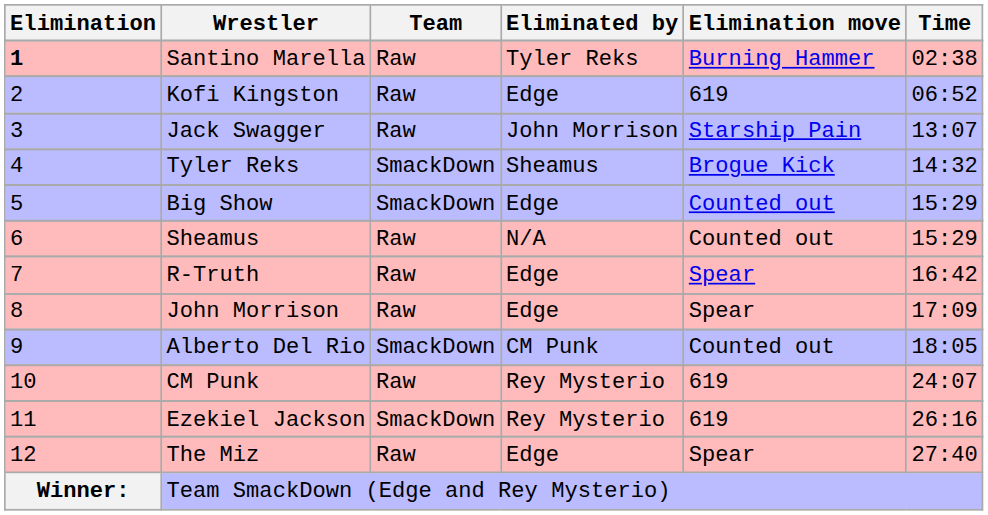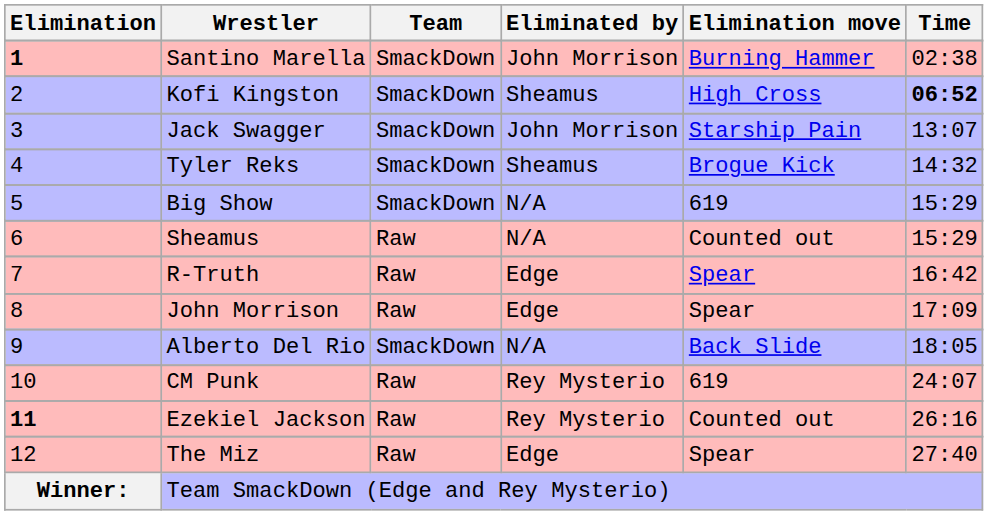 <table class="wikitable" border="1">
 <tr>
 <th>Elimination</th>
 <th>Wrestler</th>
 <th>Team</th>
 <th>Eliminated by</th>
 <th>Elimination move</th>
 <th>Time</th>
 </tr>
 <tr>
 </tr>
 <tr style="background: #FFBBBB;">
 <td><strong>1</strong></td>
 <td>Santino Marella</td>
-<td>Raw</td>
-<td>Tyler Reks</td>
+<td>SmackDown</td>
+<td>John Morrison</td>
 <td><a href='#'>Burning Hammer</a></td>
 <td>02:38</td>
 </tr>
 <tr>
 </tr>
 <tr style="background: #BBBBFF;">
 <td>2</td>
 <td>Kofi Kingston</td>
-<td>Raw</td>
-<td>Edge</td>
-<td>619</td>
-<td>06:52</td>
+<td>SmackDown</td>
+<td>Sheamus</td>
+<td><a href='#'>High Cross</a></td>
+<td><strong>06:52</strong></td>
 </tr>
 <tr>
 </tr>
 <tr style="background: #BBBBFF;">
 <td>3</td>
 <td>Jack Swagger</td>
-<td>Raw</td>
+<td>SmackDown</td>
 <td>John Morrison</td>
 <td><a href='#'>Starship Pain</a></td>
 <td>13:07</td>
 </tr>
 <tr>
 </tr>
 <tr style="background: #BBBBFF;">
 <td>4</td>
 <td>Tyler Reks</td>
 <td>SmackDown</td>
 <td>Sheamus</td>
 <td><a href='#'>Brogue Kick</a></td>
 <td>14:32</td>
 </tr>
 <tr>
 </tr>
 <tr style="background: #BBBBFF;">
 <td>5</td>
 <td>Big Show</td>
 <td>SmackDown</td>
-<td>Edge</td>
-<td><a href='#'>Counted out</a></td>
+<td>N/A</td>
+<td>619</td>
 <td>15:29</td>
 </tr>
 <tr>
 </tr>
 <tr style="background: #FFBBBB;">
 <td>6</td>
 <td>Sheamus</td>
 <td>Raw</td>
 <td>N/A</td>
 <td>Counted out</td>
 <td>15:29</td>
 </tr>
 <tr>
 </tr>
 <tr style="background: #FFBBBB;">
 <td>7</td>
 <td>R-Truth</td>
 <td>Raw</td>
 <td>Edge</td>
 <td><a href='#'>Spear</a></td>
 <td>16:42</td>
 </tr>
 <tr>
 </tr>
 <tr style="background: #FFBBBB;">
 <td>8</td>
 <td>John Morrison</td>
 <td>Raw</td>
 <td>Edge</td>
 <td>Spear</td>
 <td>17:09</td>
 </tr>
 <tr>
 </tr>
 <tr style="background: #BBBBFF;">
 <td>9</td>
 <td>Alberto Del Rio</td>
 <td>SmackDown</td>
-<td>CM Punk</td>
-<td>Counted out</td>
+<td>N/A</td>
+<td><a href='#'>Back Slide</a></td>
 <td>18:05</td>
 </tr>
 <tr>
 </tr>
 <tr style="background: #FFBBBB;">
 <td>10</td>
 <td>CM Punk</td>
 <td>Raw</td>
 <td>Rey Mysterio</td>
 <td>619</td>
 <td>24:07</td>
 </tr>
 <tr>
 </tr>
 <tr style="background: #FFBBBB;">
-<td>11</td>
+<td><strong>11</strong></td>
 <td>Ezekiel Jackson</td>
-<td>SmackDown</td>
+<td>Raw</td>
 <td>Rey Mysterio</td>
-<td>619</td>
+<td>Counted out</td>
 <td>26:16</td>
 </tr>
 <tr>
 </tr>
 <tr style="background: #FFBBBB;">
 <td>12</td>
 <td>The Miz</td>
 <td>Raw</td>
 <td>Edge</td>
 <td>Spear</td>
 <td>27:40</td>
 </tr>
 <tr>
 <th>Winner:</th>
 <td colspan="5" bgcolor="#BBBBFF">Team SmackDown (Edge and Rey Mysterio)</td>
 </tr>
 </table>
